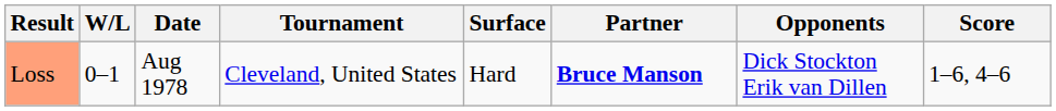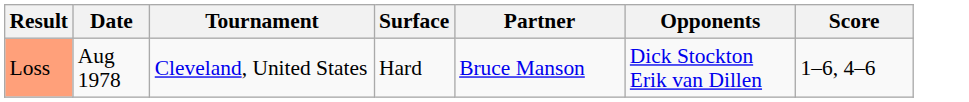 <table class="sortable wikitable">
 <tr>
 <th>Result</th>
-<th style="width:30px" class="unsortable">W/L</th>
 <th style="width:50px">Date</th>
 <th style="width:160px">Tournament</th>
 <th style="width:50px">Surface</th>
 <th style="width:120px">Partner</th>
 <th style="width:120px">Opponents</th>
 <th style="width:80px" class="unsortable">Score</th>
 </tr>
 <tr>
 <td style="background:#ffa07a;">Loss</td>
-<td>0–1</td>
 <td>Aug 1978</td>
 <td><a href='#'>Cleveland</a>, United States</td>
 <td>Hard</td>
-<td><strong> <a href='#'>Bruce Manson</a></strong></td>
+<td> <a href='#'>Bruce Manson</a></td>
 <td> <a href='#'>Dick Stockton</a><br> <a href='#'>Erik van Dillen</a></td>
 <td>1–6, 4–6</td>
 </tr>
 </table>
